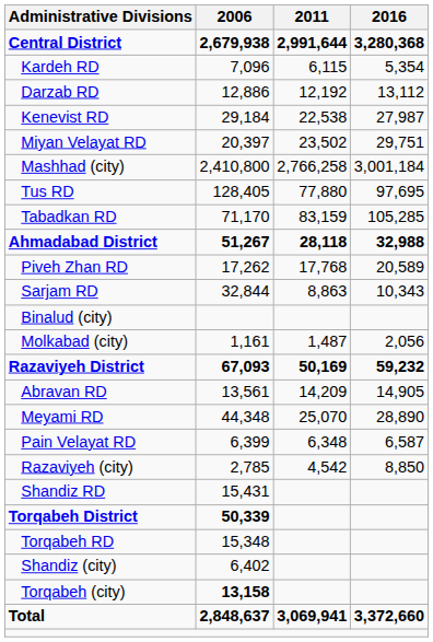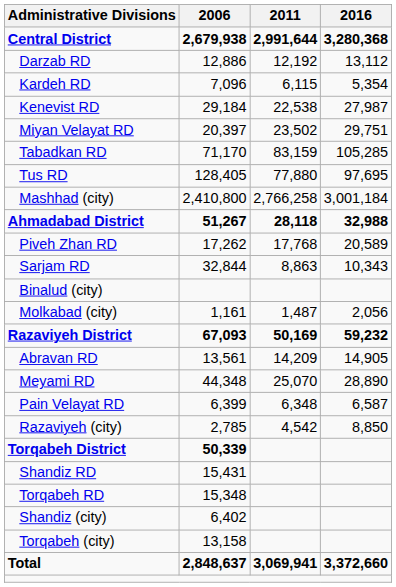 <table class="wikitable">
 <tr>
 <th>Administrative Divisions</th>
 <th>2006</th>
 <th>2011</th>
 <th>2016</th>
 </tr>
 <tr>
 <td><strong><a href='#'>Central District</a></strong></td>
 <td style="text-align: right;"><strong>2,679,938</strong></td>
 <td style="text-align: right;"><strong>2,991,644</strong></td>
 <td style="text-align: right;"><strong>3,280,368</strong></td>
 </tr>
 <tr>
+<td style="padding-left: 1em;"><a href='#'>Darzab RD</a></td>
+<td style="text-align: right;">12,886</td>
+<td style="text-align: right;">12,192</td>
+<td style="text-align: right;">13,112</td>
+</tr>
+<tr>
 <td style="padding-left: 1em;"><a href='#'>Kardeh RD</a></td>
 <td style="text-align: right;">7,096</td>
 <td style="text-align: right;">6,115</td>
 <td style="text-align: right;">5,354</td>
-</tr>
-<tr>
-<td style="padding-left: 1em;"><a href='#'>Darzab RD</a></td>
-<td style="text-align: right;">12,886</td>
-<td style="text-align: right;">12,192</td>
-<td style="text-align: right;">13,112</td>
 </tr>
 <tr>
 <td style="padding-left: 1em;"><a href='#'>Kenevist RD</a></td>
 <td style="text-align: right;">29,184</td>
 <td style="text-align: right;">22,538</td>
 <td style="text-align: right;">27,987</td>
 </tr>
 <tr>
 <td style="padding-left: 1em;"><a href='#'>Miyan Velayat RD</a></td>
 <td style="text-align: right;">20,397</td>
 <td style="text-align: right;">23,502</td>
 <td style="text-align: right;">29,751</td>
 </tr>
 <tr>
-<td style="padding-left: 1em;"><a href='#'>Mashhad</a> (city)</td>
-<td style="text-align: right;">2,410,800</td>
-<td style="text-align: right;">2,766,258</td>
-<td style="text-align: right;">3,001,184</td>
+<td style="padding-left: 1em;"><a href='#'>Tabadkan RD</a></td>
+<td style="text-align: right;">71,170</td>
+<td style="text-align: right;">83,159</td>
+<td style="text-align: right;">105,285</td>
 </tr>
 <tr>
 <td style="padding-left: 1em;"><a href='#'>Tus RD</a></td>
 <td style="text-align: right;">128,405</td>
 <td style="text-align: right;">77,880</td>
 <td style="text-align: right;">97,695</td>
 </tr>
 <tr>
-<td style="padding-left: 1em;"><a href='#'>Tabadkan RD</a></td>
-<td style="text-align: right;">71,170</td>
-<td style="text-align: right;">83,159</td>
-<td style="text-align: right;">105,285</td>
+<td style="padding-left: 1em;"><a href='#'>Mashhad</a> (city)</td>
+<td style="text-align: right;">2,410,800</td>
+<td style="text-align: right;">2,766,258</td>
+<td style="text-align: right;">3,001,184</td>
 </tr>
 <tr>
 <td><strong><a href='#'>Ahmadabad District</a></strong></td>
 <td style="text-align: right;"><strong>51,267</strong></td>
 <td style="text-align: right;"><strong>28,118</strong></td>
 <td style="text-align: right;"><strong>32,988</strong></td>
 </tr>
 <tr>
 <td style="padding-left: 1em;"><a href='#'>Piveh Zhan RD</a></td>
 <td style="text-align: right;">17,262</td>
 <td style="text-align: right;">17,768</td>
 <td style="text-align: right;">20,589</td>
 </tr>
 <tr>
 <td style="padding-left: 1em;"><a href='#'>Sarjam RD</a></td>
 <td style="text-align: right;">32,844</td>
 <td style="text-align: right;">8,863</td>
 <td style="text-align: right;">10,343</td>
 </tr>
 <tr>
 <td style="padding-left: 1em;"><a href='#'>Binalud</a> (city)</td>
 <td style="text-align: right;"></td>
 <td style="text-align: right;"></td>
 <td style="text-align: right;"></td>
 </tr>
 <tr>
 <td style="padding-left: 1em;"><a href='#'>Molkabad</a> (city)</td>
 <td style="text-align: right;">1,161</td>
 <td style="text-align: right;">1,487</td>
 <td style="text-align: right;">2,056</td>
 </tr>
 <tr>
 <td><strong><a href='#'>Razaviyeh District</a></strong></td>
 <td style="text-align: right;"><strong>67,093</strong></td>
 <td style="text-align: right;"><strong>50,169</strong></td>
 <td style="text-align: right;"><strong>59,232</strong></td>
 </tr>
 <tr>
 <td style="padding-left: 1em;"><a href='#'>Abravan RD</a></td>
 <td style="text-align: right;">13,561</td>
 <td style="text-align: right;">14,209</td>
 <td style="text-align: right;">14,905</td>
 </tr>
 <tr>
 <td style="padding-left: 1em;"><a href='#'>Meyami RD</a></td>
 <td style="text-align: right;">44,348</td>
 <td style="text-align: right;">25,070</td>
 <td style="text-align: right;">28,890</td>
 </tr>
 <tr>
 <td style="padding-left: 1em;"><a href='#'>Pain Velayat RD</a></td>
 <td style="text-align: right;">6,399</td>
 <td style="text-align: right;">6,348</td>
 <td style="text-align: right;">6,587</td>
 </tr>
 <tr>
 <td style="padding-left: 1em;"><a href='#'>Razaviyeh</a> (city)</td>
 <td style="text-align: right;">2,785</td>
 <td style="text-align: right;">4,542</td>
 <td style="text-align: right;">8,850</td>
 </tr>
 <tr>
-<td style="padding-left: 1em;"><a href='#'>Shandiz RD</a></td>
-<td style="text-align: right;">15,431</td>
+<td><strong><a href='#'>Torqabeh District</a></strong></td>
+<td style="text-align: right;"><strong>50,339</strong></td>
 <td style="text-align: right;"></td>
 <td style="text-align: right;"></td>
 </tr>
 <tr>
-<td><strong><a href='#'>Torqabeh District</a></strong></td>
-<td style="text-align: right;"><strong>50,339</strong></td>
+<td style="padding-left: 1em;"><a href='#'>Shandiz RD</a></td>
+<td style="text-align: right;">15,431</td>
 <td style="text-align: right;"></td>
 <td style="text-align: right;"></td>
 </tr>
 <tr>
 <td style="padding-left: 1em;"><a href='#'>Torqabeh RD</a></td>
 <td style="text-align: right;">15,348</td>
 <td style="text-align: right;"></td>
 <td style="text-align: right;"></td>
 </tr>
 <tr>
 <td style="padding-left: 1em;"><a href='#'>Shandiz</a> (city)</td>
 <td style="text-align: right;">6,402</td>
 <td style="text-align: right;"></td>
 <td style="text-align: right;"></td>
 </tr>
 <tr>
 <td style="padding-left: 1em;"><a href='#'>Torqabeh</a> (city)</td>
-<td style="text-align: right;"><strong>13,158</strong></td>
+<td style="text-align: right;">13,158</td>
 <td style="text-align: right;"></td>
 <td style="text-align: right;"></td>
 </tr>
 <tr>
 <td><strong>Total</strong></td>
 <td style="text-align: right;"><strong>2,848,637</strong></td>
 <td style="text-align: right;"><strong>3,069,941</strong></td>
 <td style="text-align: right;"><strong>3,372,660</strong></td>
 </tr>
 <tr>
 <td colspan=4></td>
 </tr>
 </table>
